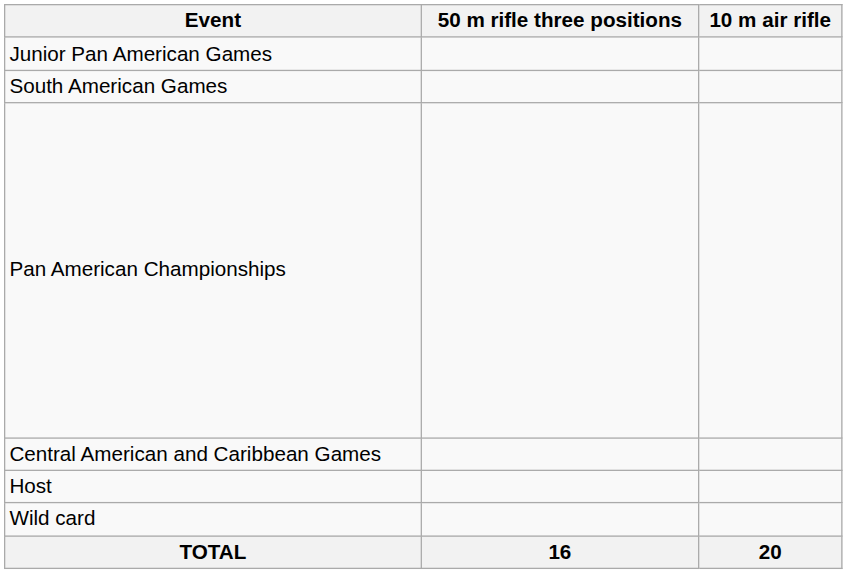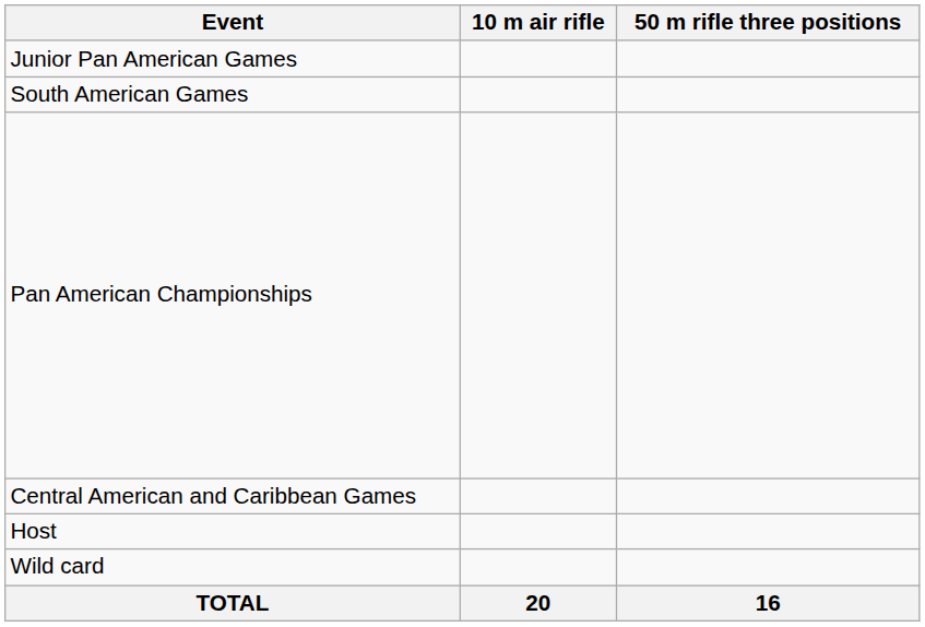 <table class=wikitable style="text-align:left" width=650>
 <tr>
 <th>Event</th>
+<th>10 m air rifle</th>
 <th>50 m rifle three positions</th>
-<th>10 m air rifle</th>
 </tr>
 <tr>
 <td>Junior Pan American Games</td>
 <td></td>
 <td></td>
 </tr>
 <tr>
 <td>South American Games</td>
+<td> <br></td>
 <td></td>
-<td> <br></td>
 </tr>
 <tr>
 <td>Pan American Championships</td>
+<td><br><br><br><br><br><br><br><br><br><br><br><br><br><br></td>
 <td><br><br><br><br><br><br><br><br><br><br><br><br><br></td>
-<td><br><br><br><br><br><br><br><br><br><br><br><br><br><br></td>
 </tr>
 <tr>
 <td>Central American and Caribbean Games</td>
+<td><br></td>
 <td></td>
-<td><br></td>
 </tr>
 <tr>
 <td>Host</td>
 <td></td>
 <td></td>
 </tr>
 <tr>
 <td>Wild card</td>
 <td></td>
 <td></td>
 </tr>
 <tr>
 <th>TOTAL</th>
+<th>20</th>
 <th>16</th>
-<th>20</th>
 </tr>
 </table>
